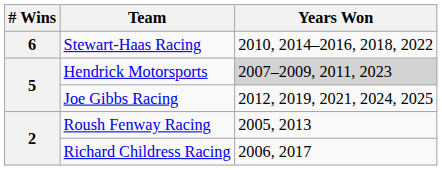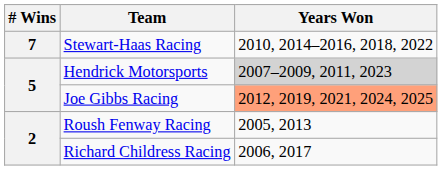 <table class="wikitable" style="font-size: 95%;">
 <tr>
 <th># Wins</th>
 <th>Team</th>
 <th>Years Won</th>
 </tr>
 <tr>
-<th>6</th>
+<th>7</th>
 <td><a href='#'>Stewart-Haas Racing</a></td>
 <td>2010, 2014–2016, 2018, 2022</td>
 </tr>
 <tr>
 <th rowspan="2">5</th>
 <td><a href='#'>Hendrick Motorsports</a></td>
 <td style="background: lightgrey;">2007–2009, 2011, 2023</td>
 </tr>
 <tr>
 <td><a href='#'>Joe Gibbs Racing</a></td>
-<td>2012, 2019, 2021, 2024, 2025</td>
+<td style="background: lightsalmon;">2012, 2019, 2021, 2024, 2025</td>
 </tr>
 <tr>
 <th rowspan="2">2</th>
 <td><a href='#'>Roush Fenway Racing</a></td>
 <td>2005, 2013</td>
 </tr>
 <tr>
 <td><a href='#'>Richard Childress Racing</a></td>
 <td>2006, 2017</td>
 </tr>
 </table>
